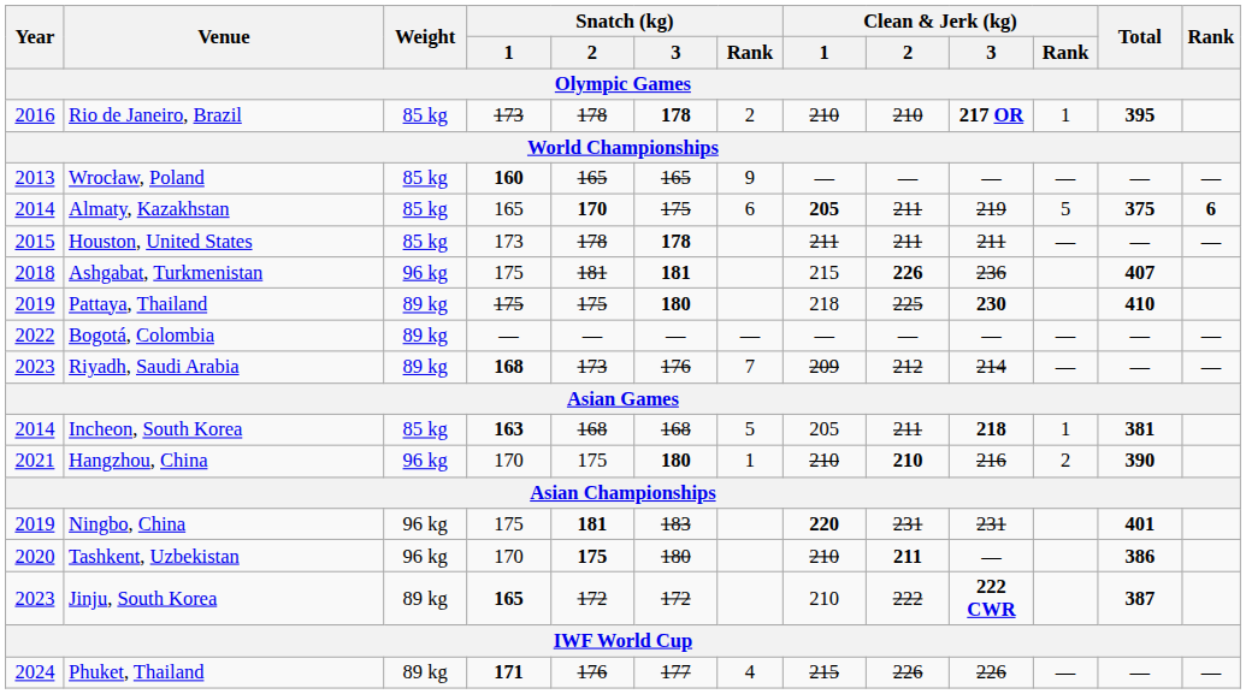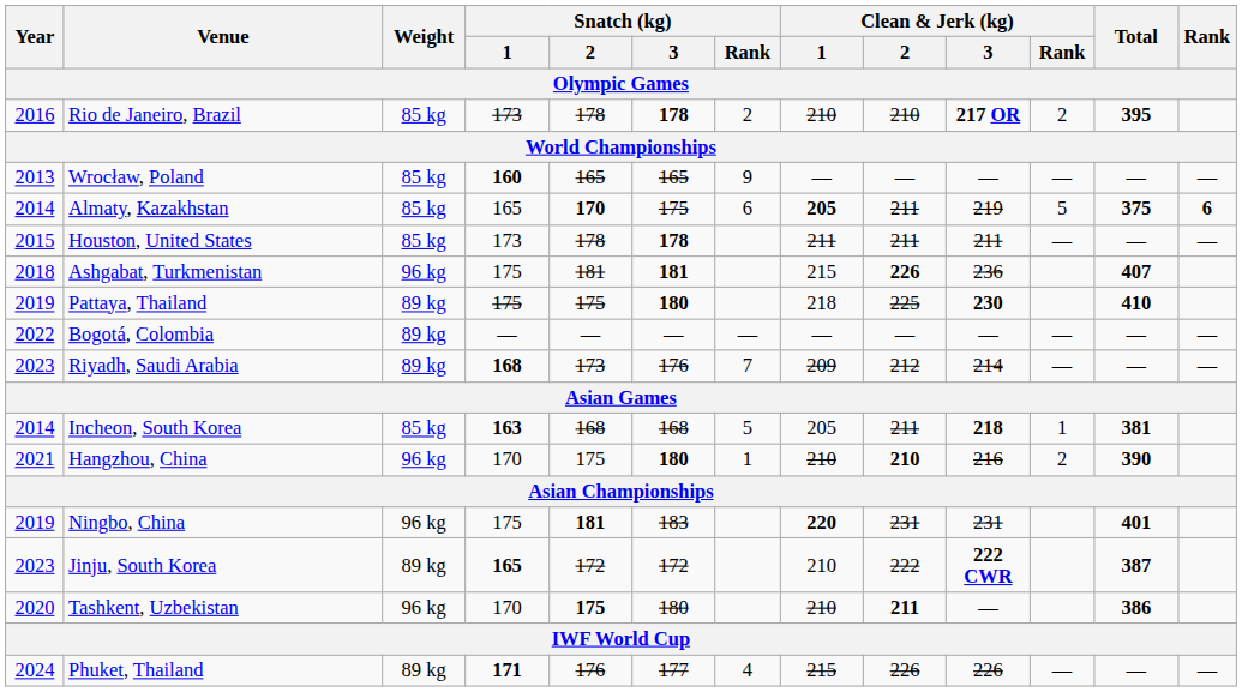 <table class="wikitable" style="text-align:center;">
 <tr>
 <th rowspan=2 width=40>Year</th>
 <th rowspan=2 width=250>Venue</th>
 <th rowspan=2 width=60>Weight</th>
 <th colspan=4>Snatch (kg)</th>
 <th colspan=4>Clean & Jerk (kg)</th>
 <th rowspan=2 width=60>Total</th>
 <th rowspan=2 width=40>Rank</th>
 </tr>
 <tr>
 <th width=60>1</th>
 <th width=60>2</th>
 <th width=60>3</th>
 <th width=45>Rank</th>
 <th width=60>1</th>
 <th width=60>2</th>
 <th width=60>3</th>
 <th width=45>Rank</th>
 </tr>
 <tr>
 <th colspan=13><a href='#'>Olympic Games</a></th>
 </tr>
 <tr>
 <td><a href='#'>2016</a></td>
 <td align=left> <a href='#'>Rio de Janeiro</a>, <a href='#'>Brazil</a></td>
 <td><a href='#'>85 kg</a></td>
 <td><s>173</s></td>
 <td><s>178</s></td>
 <td><strong>178</strong></td>
 <td>2</td>
 <td><s>210</s></td>
 <td><s>210</s></td>
 <td><strong>217 <a href='#'>OR</a></strong></td>
-<td>1</td>
+<td>2</td>
 <td><strong>395</strong></td>
 <td><strong></strong></td>
 </tr>
 <tr>
 <th colspan=13><a href='#'>World Championships</a></th>
 </tr>
 <tr>
 <td><a href='#'>2013</a></td>
 <td align=left> <a href='#'>Wrocław</a>, <a href='#'>Poland</a></td>
 <td><a href='#'>85 kg</a></td>
 <td><strong>160</strong></td>
 <td><s>165</s></td>
 <td><s>165</s></td>
 <td>9</td>
 <td>—</td>
 <td>—</td>
 <td>—</td>
 <td>—</td>
 <td>—</td>
 <td>—</td>
 </tr>
 <tr>
 <td><a href='#'>2014</a></td>
 <td align=left> <a href='#'>Almaty</a>, <a href='#'>Kazakhstan</a></td>
 <td><a href='#'>85 kg</a></td>
 <td>165</td>
 <td><strong>170</strong></td>
 <td><s>175</s></td>
 <td>6</td>
 <td><strong>205</strong></td>
 <td><s>211</s></td>
 <td><s>219</s></td>
 <td>5</td>
 <td><strong>375</strong></td>
 <td><strong>6</strong></td>
 </tr>
 <tr>
 <td><a href='#'>2015</a></td>
 <td align=left> <a href='#'>Houston</a>, <a href='#'>United States</a></td>
 <td><a href='#'>85 kg</a></td>
 <td>173</td>
 <td><s>178</s></td>
 <td><strong>178</strong></td>
 <td><strong></strong></td>
 <td><s>211</s></td>
 <td><s>211</s></td>
 <td><s>211</s></td>
 <td>—</td>
 <td>—</td>
 <td>—</td>
 </tr>
 <tr>
 <td><a href='#'>2018</a></td>
 <td align=left> <a href='#'>Ashgabat</a>, <a href='#'>Turkmenistan</a></td>
 <td><a href='#'>96 kg</a></td>
 <td>175</td>
 <td><s>181</s></td>
 <td><strong>181</strong></td>
 <td></td>
 <td>215</td>
 <td><strong>226</strong></td>
 <td><s>236</s></td>
 <td></td>
 <td><strong>407</strong></td>
 <td></td>
 </tr>
 <tr>
 <td><a href='#'>2019</a></td>
 <td align=left> <a href='#'>Pattaya</a>, <a href='#'>Thailand</a></td>
 <td><a href='#'>89 kg</a></td>
 <td><s>175</s></td>
 <td><s>175</s></td>
 <td><strong>180</strong></td>
 <td></td>
 <td>218</td>
 <td><s>225</s></td>
 <td><strong>230</strong></td>
 <td></td>
 <td><strong>410</strong></td>
 <td></td>
 </tr>
 <tr>
 <td><a href='#'>2022</a></td>
 <td align=left> <a href='#'>Bogotá</a>, <a href='#'>Colombia</a></td>
 <td><a href='#'>89 kg</a></td>
 <td>—</td>
 <td>—</td>
 <td>—</td>
 <td>—</td>
 <td>—</td>
 <td>—</td>
 <td>—</td>
 <td>—</td>
 <td>—</td>
 <td>—</td>
 </tr>
 <tr>
 <td><a href='#'>2023</a></td>
 <td align=left> <a href='#'>Riyadh</a>, <a href='#'>Saudi Arabia</a></td>
 <td><a href='#'>89 kg</a></td>
 <td><strong>168</strong></td>
 <td><s>173</s></td>
 <td><s>176</s></td>
 <td>7</td>
 <td><s>209</s></td>
 <td><s>212</s></td>
 <td><s>214</s></td>
 <td>—</td>
 <td>—</td>
 <td>—</td>
 </tr>
 <tr>
 <th colspan=13><a href='#'>Asian Games</a></th>
 </tr>
 <tr>
 <td><a href='#'>2014</a></td>
 <td align=left> <a href='#'>Incheon</a>, <a href='#'>South Korea</a></td>
 <td><a href='#'>85 kg</a></td>
 <td><strong>163</strong></td>
 <td><s>168</s></td>
 <td><s>168</s></td>
 <td>5</td>
 <td>205</td>
 <td><s>211</s></td>
 <td><strong>218</strong></td>
 <td>1</td>
 <td><strong>381</strong></td>
 <td><strong></strong></td>
 </tr>
 <tr>
 <td><a href='#'>2021</a></td>
 <td align=left> <a href='#'>Hangzhou</a>, <a href='#'>China</a></td>
 <td><a href='#'>96 kg</a></td>
 <td>170</td>
 <td>175</td>
 <td><strong>180</strong></td>
 <td>1</td>
 <td><s>210</s></td>
 <td><strong>210</strong></td>
 <td><s>216</s></td>
 <td>2</td>
 <td><strong>390</strong></td>
 <td><strong></strong></td>
 </tr>
 <tr>
 <th colspan=13><a href='#'>Asian Championships</a></th>
 </tr>
 <tr>
 <td><a href='#'>2019</a></td>
 <td align=left> <a href='#'>Ningbo</a>, <a href='#'>China</a></td>
 <td>96 kg</td>
 <td>175</td>
 <td><strong>181</strong></td>
 <td><s>183</s></td>
 <td></td>
 <td><strong>220</strong></td>
 <td><s>231</s></td>
 <td><s>231</s></td>
 <td></td>
 <td><strong>401</strong></td>
 <td></td>
 </tr>
 <tr>
+<td><a href='#'>2023</a></td>
+<td align=left> <a href='#'>Jinju</a>, <a href='#'>South Korea</a></td>
+<td>89 kg</td>
+<td><strong>165</strong></td>
+<td><s>172</s></td>
+<td><s>172</s></td>
+<td></td>
+<td>210</td>
+<td><s>222</s></td>
+<td><strong>222 <a href='#'>CWR</a></strong></td>
+<td></td>
+<td><strong>387</strong></td>
+<td></td>
+</tr>
+<tr>
 <td><a href='#'>2020</a></td>
 <td align=left> <a href='#'>Tashkent</a>, <a href='#'>Uzbekistan</a></td>
 <td>96 kg</td>
 <td>170</td>
 <td><strong>175</strong></td>
 <td><s>180</s></td>
 <td></td>
 <td><s>210</s></td>
 <td><strong>211</strong></td>
 <td>—</td>
 <td></td>
 <td><strong>386</strong></td>
-<td></td>
-</tr>
-<tr>
-<td><a href='#'>2023</a></td>
-<td align=left> <a href='#'>Jinju</a>, <a href='#'>South Korea</a></td>
-<td>89 kg</td>
-<td><strong>165</strong></td>
-<td><s>172</s></td>
-<td><s>172</s></td>
-<td></td>
-<td>210</td>
-<td><s>222</s></td>
-<td><strong>222 <a href='#'>CWR</a></strong></td>
-<td></td>
-<td><strong>387</strong></td>
 <td></td>
 </tr>
 <tr>
 <th colspan=13><a href='#'>IWF World Cup</a></th>
 </tr>
 <tr>
 <td><a href='#'>2024</a></td>
 <td align=left> <a href='#'>Phuket</a>, <a href='#'>Thailand</a></td>
 <td>89 kg</td>
 <td><strong>171</strong></td>
 <td><s>176</s></td>
 <td><s>177</s></td>
 <td>4</td>
 <td><s>215</s></td>
 <td><s>226</s></td>
 <td><s>226</s></td>
 <td>—</td>
 <td>—</td>
 <td>—</td>
 </tr>
 </table>
